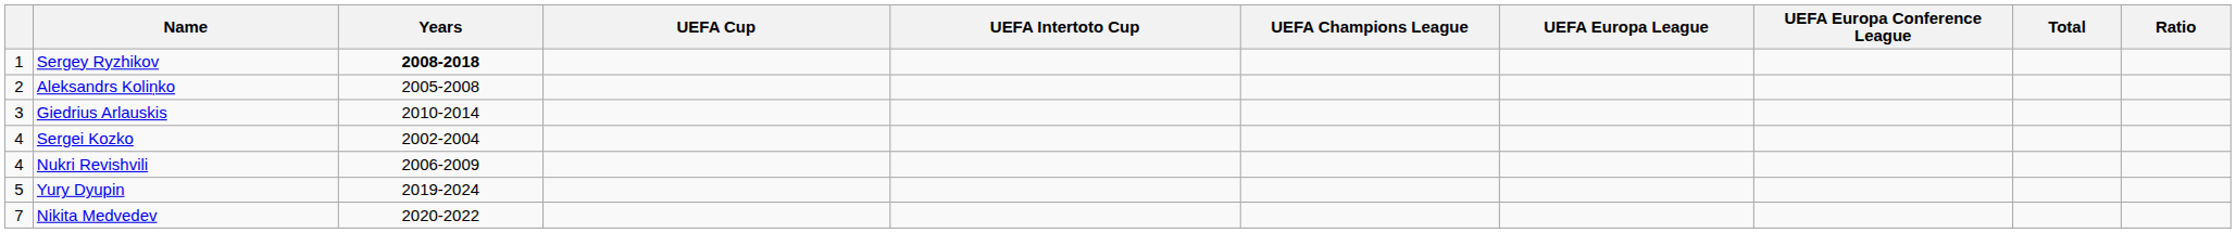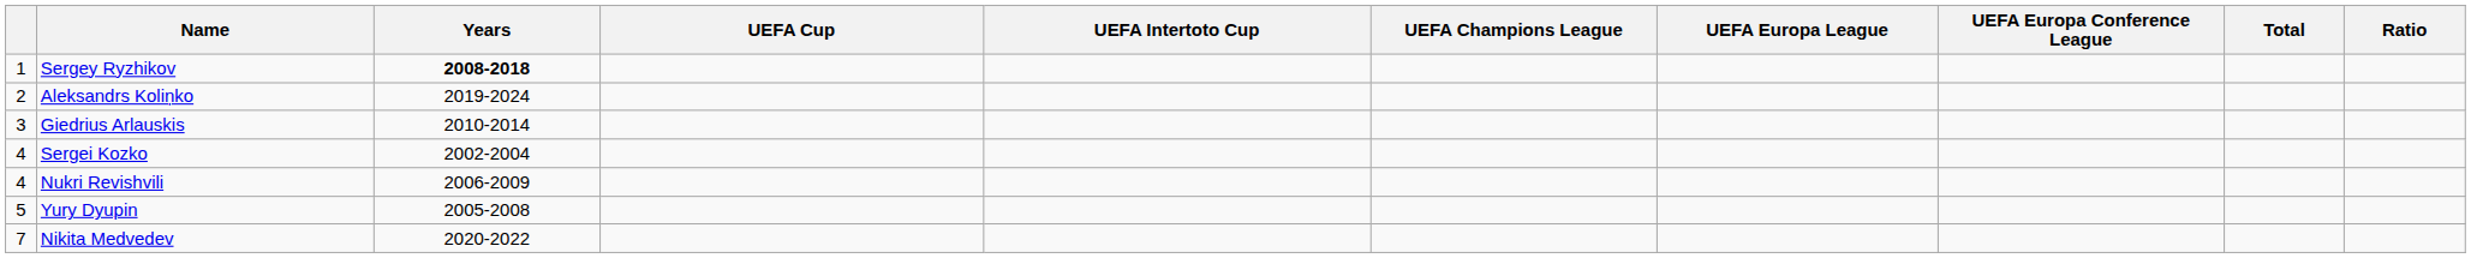 <table class="wikitable sortable"  style="text-align:center; font-size:90%; ">
 <tr>
 <th width=20px></th>
 <th width=300px>Name</th>
 <th width=200px>Years</th>
 <th width=350px>UEFA Cup</th>
 <th width=350px>UEFA Intertoto Cup</th>
 <th width=250px>UEFA Champions League</th>
 <th width=250px>UEFA Europa League</th>
 <th width=250px>UEFA Europa Conference League</th>
 <th width=100px>Total</th>
 <th width=100px>Ratio</th>
 </tr>
 <tr>
 <td>1</td>
 <td align="left"> <a href='#'>Sergey Ryzhikov</a></td>
 <td><strong>2008-2018</strong></td>
 <td></td>
 <td></td>
 <td></td>
 <td></td>
 <td></td>
 <td></td>
 <td></td>
 </tr>
 <tr>
 <td>2</td>
 <td align="left"> <a href='#'>Aleksandrs Koliņko</a></td>
-<td>2005-2008</td>
+<td>2019-2024</td>
 <td></td>
 <td></td>
 <td></td>
 <td></td>
 <td></td>
 <td></td>
 <td></td>
 </tr>
 <tr>
 <td>3</td>
 <td align="left"> <a href='#'>Giedrius Arlauskis</a></td>
 <td>2010-2014</td>
 <td></td>
 <td></td>
 <td></td>
 <td></td>
 <td></td>
 <td></td>
 <td></td>
 </tr>
 <tr>
 <td>4</td>
 <td align="left"> <a href='#'>Sergei Kozko</a></td>
 <td>2002-2004</td>
 <td></td>
 <td></td>
 <td></td>
 <td></td>
 <td></td>
 <td></td>
 <td></td>
 </tr>
 <tr>
 <td>4</td>
 <td align="left"> <a href='#'>Nukri Revishvili</a></td>
 <td>2006-2009</td>
 <td></td>
 <td></td>
 <td></td>
 <td></td>
 <td></td>
 <td></td>
 <td></td>
 </tr>
 <tr>
 <td>5</td>
 <td align="left"> <a href='#'>Yury Dyupin</a></td>
-<td>2019-2024</td>
+<td>2005-2008</td>
 <td></td>
 <td></td>
 <td></td>
 <td></td>
 <td></td>
 <td></td>
 <td></td>
 </tr>
 <tr>
 <td>7</td>
 <td align="left"> <a href='#'>Nikita Medvedev</a></td>
 <td>2020-2022</td>
 <td></td>
 <td></td>
 <td></td>
 <td></td>
 <td></td>
 <td></td>
 <td></td>
 </tr>
 </table>
